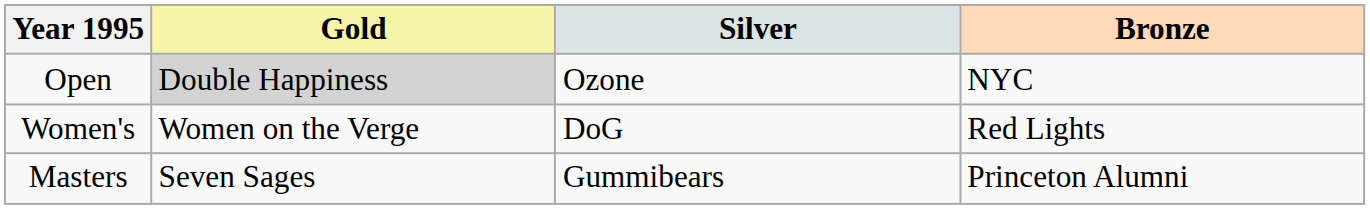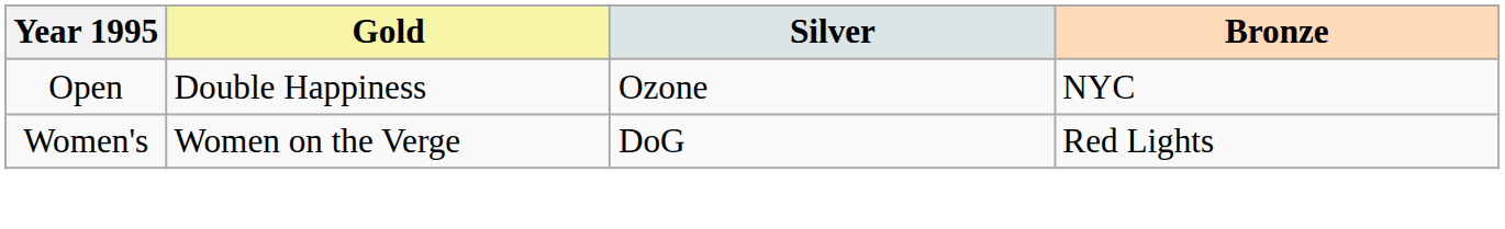 <table class="wikitable sortable">
 <tr bgcolor="#efefef" align="left">
 <th>Year 1995</th>
 <th width=200 style="background-color: #F7F6A8;"> Gold</th>
 <th width=200 style="background-color: #DCE5E5;"> Silver</th>
 <th width=200 style="background-color: #FFDAB9;"> Bronze</th>
 </tr>
 <tr>
 <td align="center">Open</td>
-<td style="background: lightgrey;">Double Happiness </td>
+<td>Double Happiness </td>
 <td>Ozone </td>
 <td>NYC </td>
 </tr>
 <tr>
 <td align="center">Women's</td>
 <td>Women on the Verge </td>
 <td>DoG </td>
 <td>Red Lights </td>
 </tr>
-<tr>
-<td align="center">Masters</td>
-<td>Seven Sages </td>
-<td>Gummibears </td>
-<td>Princeton Alumni </td>
-</tr>
 </table>
